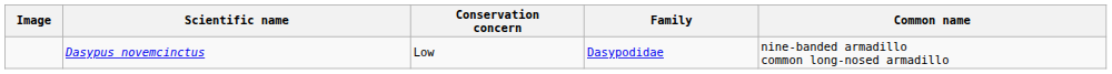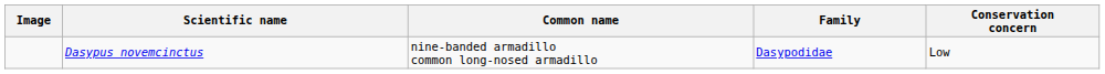 <table class="wikitable sortable" style="width:98%">
 <tr>
 <th width = 5% class="unsortable"><strong>Image</strong></th>
 <th width = 30%><strong>Scientific name</strong></th>
+<th width = 30%><strong>Common name</strong></th>
+<th width = 15%><strong>Family</strong></th>
 <th width = 15%><strong>Conservation<br>concern</strong></th>
-<th width = 15%><strong>Family</strong></th>
-<th width = 30%><strong>Common name</strong></th>
 </tr>
 <tr>
 <td></td>
 <td><em><a href='#'>Dasypus novemcinctus</a></em></td>
+<td>nine-banded armadillo<br>common long-nosed armadillo</td>
+<td><a href='#'>Dasypodidae</a></td>
 <td>Low</td>
-<td><a href='#'>Dasypodidae</a></td>
-<td>nine-banded armadillo<br>common long-nosed armadillo</td>
 </tr>
 </table>
